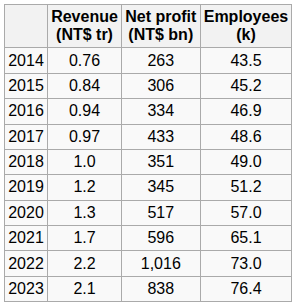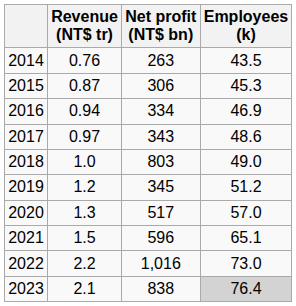 <table class="wikitable" style="text-align:center">
 <tr>
 <th></th>
 <th>Revenue<br>(NT$ tr)</th>
 <th>Net profit<br>(NT$ bn)</th>
 <th>Employees<br>(k)</th>
 </tr>
 <tr>
 <td>2014</td>
 <td>0.76</td>
 <td>263</td>
 <td>43.5</td>
 </tr>
 <tr>
 <td>2015</td>
-<td>0.84</td>
+<td>0.87</td>
 <td>306</td>
-<td>45.2</td>
+<td>45.3</td>
 </tr>
 <tr>
 <td>2016</td>
 <td>0.94</td>
 <td>334</td>
 <td>46.9</td>
 </tr>
 <tr>
 <td>2017</td>
 <td>0.97</td>
-<td>433</td>
+<td>343</td>
 <td>48.6</td>
 </tr>
 <tr>
 <td>2018</td>
 <td>1.0</td>
-<td>351</td>
+<td>803</td>
 <td>49.0</td>
 </tr>
 <tr>
 <td>2019</td>
 <td>1.2</td>
 <td>345</td>
 <td>51.2</td>
 </tr>
 <tr>
 <td>2020</td>
 <td>1.3</td>
 <td>517</td>
 <td>57.0</td>
 </tr>
 <tr>
 <td>2021</td>
-<td>1.7</td>
+<td>1.5</td>
 <td>596</td>
 <td>65.1</td>
 </tr>
 <tr>
 <td>2022</td>
 <td>2.2</td>
 <td>1,016</td>
 <td>73.0</td>
 </tr>
 <tr>
 <td>2023</td>
 <td>2.1</td>
 <td>838</td>
-<td>76.4</td>
+<td style="background: lightgrey;">76.4</td>
 </tr>
 </table>
